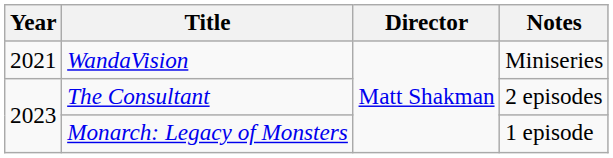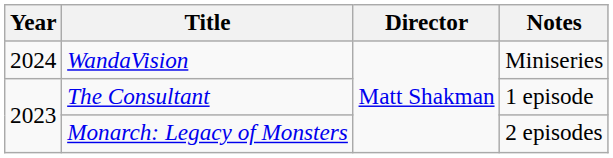 <table class="wikitable">
 <tr>
 <th>Year</th>
 <th>Title</th>
 <th>Director</th>
 <th>Notes</th>
 </tr>
 <tr>
-<td>2021</td>
+<td>2024</td>
 <td><em><a href='#'>WandaVision</a></em></td>
 <td rowspan=3><a href='#'>Matt Shakman</a></td>
 <td>Miniseries</td>
 </tr>
 <tr>
 <td rowspan=2>2023</td>
 <td><em><a href='#'>The Consultant</a></em></td>
-<td>2 episodes</td>
+<td>1 episode</td>
 </tr>
 <tr>
 <td><em><a href='#'>Monarch: Legacy of Monsters</a></em></td>
-<td>1 episode</td>
+<td>2 episodes</td>
 </tr>
 </table>
